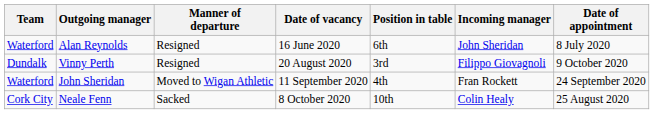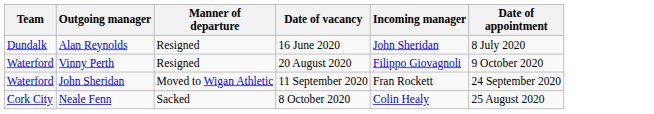 <table class="wikitable sortable">
 <tr>
 <th>Team</th>
 <th>Outgoing manager</th>
 <th>Manner of<br>departure</th>
 <th>Date of vacancy</th>
-<th>Position in table</th>
 <th>Incoming manager</th>
 <th>Date of<br>appointment</th>
 </tr>
 <tr>
-<td><a href='#'>Waterford</a></td>
+<td><a href='#'>Dundalk</a></td>
 <td> <a href='#'>Alan Reynolds</a></td>
 <td>Resigned</td>
 <td>16 June 2020</td>
-<td>6th</td>
 <td> <a href='#'>John Sheridan</a></td>
 <td>8 July 2020</td>
 </tr>
 <tr>
-<td><a href='#'>Dundalk</a></td>
+<td><a href='#'>Waterford</a></td>
 <td> <a href='#'>Vinny Perth</a></td>
 <td>Resigned</td>
 <td>20 August 2020</td>
-<td>3rd</td>
 <td> <a href='#'>Filippo Giovagnoli</a></td>
 <td>9 October 2020</td>
 </tr>
 <tr>
 <td><a href='#'>Waterford</a></td>
 <td> <a href='#'>John Sheridan</a></td>
 <td>Moved to <a href='#'>Wigan Athletic</a></td>
 <td>11 September 2020</td>
-<td>4th</td>
 <td> Fran Rockett</td>
 <td>24 September 2020</td>
 </tr>
 <tr>
 <td><a href='#'>Cork City</a></td>
 <td> <a href='#'>Neale Fenn</a></td>
 <td>Sacked</td>
 <td>8 October 2020</td>
-<td>10th</td>
 <td> <a href='#'>Colin Healy</a></td>
 <td>25 August 2020</td>
 </tr>
 </table>
